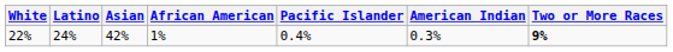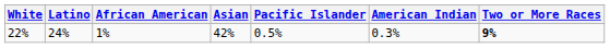 <table class="wikitable">
 <tr>
 <th><a href='#'>White</a></th>
 <th><a href='#'>Latino</a></th>
+<th><a href='#'>African American</a></th>
 <th><a href='#'>Asian</a></th>
-<th><a href='#'>African American</a></th>
 <th><a href='#'>Pacific Islander</a></th>
 <th><a href='#'>American Indian</a></th>
 <th><a href='#'>Two or More Races</a></th>
 </tr>
 <tr>
 <td>22%</td>
 <td>24%</td>
+<td>1%</td>
 <td>42%</td>
-<td>1%</td>
-<td>0.4%</td>
+<td>0.5%</td>
 <td>0.3%</td>
 <td><strong>9%</strong></td>
 </tr>
 </table>
